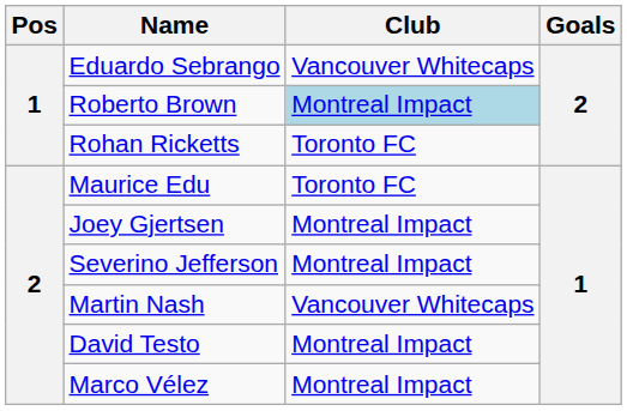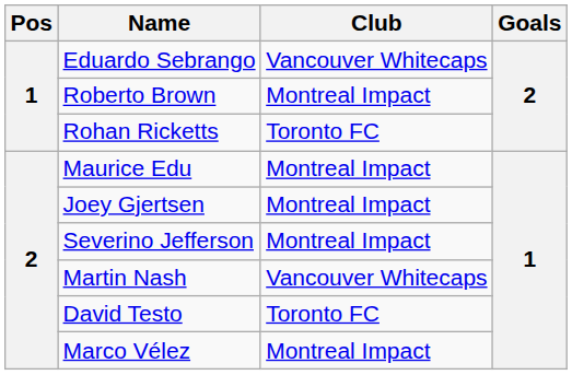 <table class="wikitable sortable">
 <tr>
 <th>Pos</th>
 <th>Name</th>
 <th>Club</th>
 <th>Goals</th>
 </tr>
 <tr>
 <th rowspan="3">1</th>
 <td> <a href='#'>Eduardo Sebrango</a></td>
 <td><a href='#'>Vancouver Whitecaps</a></td>
 <th rowspan="3">2</th>
 </tr>
 <tr>
 <td> <a href='#'>Roberto Brown</a></td>
-<td style="background: lightblue;"><a href='#'>Montreal Impact</a></td>
+<td><a href='#'>Montreal Impact</a></td>
 </tr>
 <tr>
 <td> <a href='#'>Rohan Ricketts</a></td>
 <td><a href='#'>Toronto FC</a></td>
 </tr>
 <tr>
 <th rowspan="6">2</th>
 <td> <a href='#'>Maurice Edu</a></td>
-<td><a href='#'>Toronto FC</a></td>
+<td><a href='#'>Montreal Impact</a></td>
 <th rowspan="6">1</th>
 </tr>
 <tr>
 <td> <a href='#'>Joey Gjertsen</a></td>
 <td><a href='#'>Montreal Impact</a></td>
 </tr>
 <tr>
 <td> <a href='#'>Severino Jefferson</a></td>
 <td><a href='#'>Montreal Impact</a></td>
 </tr>
 <tr>
 <td> <a href='#'>Martin Nash</a></td>
 <td><a href='#'>Vancouver Whitecaps</a></td>
 </tr>
 <tr>
 <td> <a href='#'>David Testo</a></td>
-<td><a href='#'>Montreal Impact</a></td>
+<td><a href='#'>Toronto FC</a></td>
 </tr>
 <tr>
 <td> <a href='#'>Marco Vélez</a></td>
 <td><a href='#'>Montreal Impact</a></td>
 </tr>
 </table>
